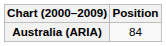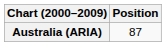 <table class="wikitable plainrowheaders" style="text-align:center">
 <tr>
 <th scope="col">Chart (2000–2009)</th>
 <th scope="col">Position</th>
 </tr>
 <tr>
 <th scope="row">Australia (ARIA)</th>
-<td>84</td>
+<td>87</td>
 </tr>
 </table>
